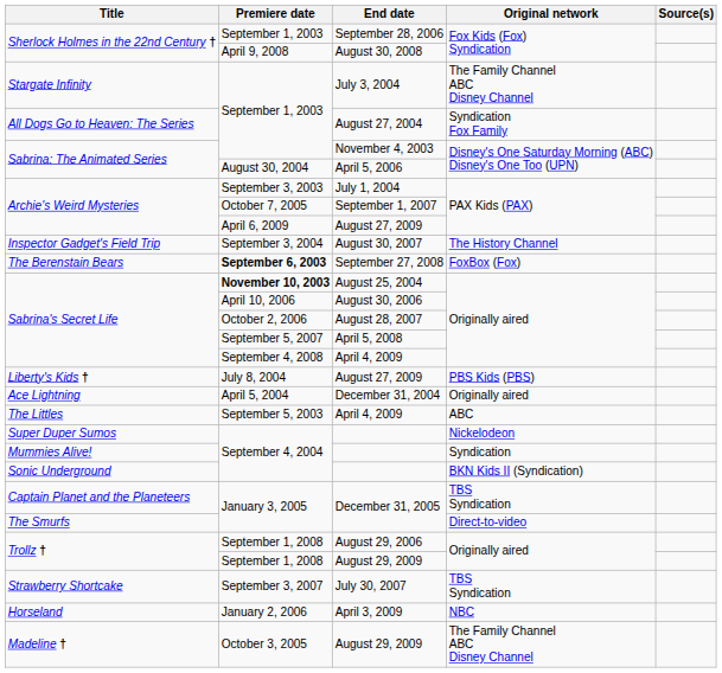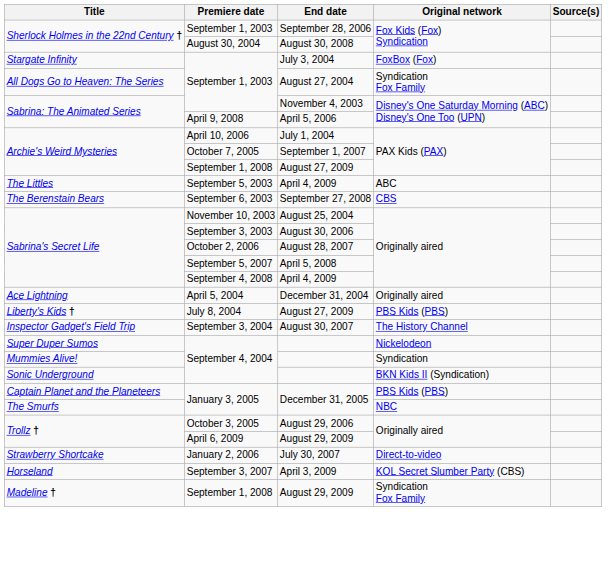 <table class="wikitable sortable">
 <tr>
 <th>Title</th>
 <th>Premiere date</th>
 <th>End date</th>
 <th>Original network</th>
 <th>Source(s)</th>
 </tr>
 <tr>
 <td rowspan=2><em><a href='#'>Sherlock Holmes in the 22nd Century</a></em> <strong>†</strong></td>
 <td>September 1, 2003</td>
 <td>September 28, 2006</td>
 <td rowspan=2><a href='#'>Fox Kids</a> (<a href='#'>Fox</a>)<br><a href='#'>Syndication</a></td>
 <td></td>
 </tr>
 <tr>
-<td>April 9, 2008</td>
+<td>August 30, 2004</td>
 <td>August 30, 2008</td>
 <td></td>
 </tr>
 <tr>
 <td><em><a href='#'>Stargate Infinity</a></em></td>
 <td rowspan=3>September 1, 2003</td>
 <td>July 3, 2004</td>
-<td>The Family Channel<br>ABC<br><a href='#'>Disney Channel</a></td>
+<td><a href='#'>FoxBox</a> (<a href='#'>Fox</a>)</td>
 <td></td>
 </tr>
 <tr>
 <td><em><a href='#'>All Dogs Go to Heaven: The Series</a></em></td>
 <td>August 27, 2004</td>
 <td>Syndication<br><a href='#'>Fox Family</a></td>
 <td></td>
 </tr>
 <tr>
 <td rowspan=2><em><a href='#'>Sabrina: The Animated Series</a></em></td>
 <td>November 4, 2003</td>
 <td rowspan=2><a href='#'>Disney's One Saturday Morning</a> (<a href='#'>ABC</a>)<br><a href='#'>Disney's One Too</a> (<a href='#'>UPN</a>)</td>
 <td></td>
 </tr>
 <tr>
-<td>August 30, 2004</td>
+<td>April 9, 2008</td>
 <td>April 5, 2006</td>
 <td></td>
 </tr>
 <tr>
 <td rowspan=3><em><a href='#'>Archie's Weird Mysteries</a></em></td>
-<td>September 3, 2003</td>
+<td>April 10, 2006</td>
 <td>July 1, 2004</td>
 <td rowspan=3>PAX Kids (<a href='#'>PAX</a>)</td>
 <td></td>
 </tr>
 <tr>
 <td>October 7, 2005</td>
 <td>September 1, 2007</td>
 <td></td>
 </tr>
 <tr>
-<td>April 6, 2009</td>
+<td>September 1, 2008</td>
 <td>August 27, 2009</td>
 <td></td>
 </tr>
 <tr>
-<td><em><a href='#'>Inspector Gadget's Field Trip</a></em></td>
-<td>September 3, 2004</td>
-<td>August 30, 2007</td>
-<td><a href='#'>The History Channel</a></td>
+<td><em><a href='#'>The Littles</a></em></td>
+<td>September 5, 2003</td>
+<td>April 4, 2009</td>
+<td>ABC</td>
 <td></td>
 </tr>
 <tr>
 <td><em><a href='#'>The Berenstain Bears</a></em></td>
-<td><strong>September 6, 2003</strong></td>
+<td>September 6, 2003</td>
 <td>September 27, 2008</td>
-<td><a href='#'>FoxBox</a> (<a href='#'>Fox</a>)</td>
+<td><a href='#'>CBS</a></td>
 <td></td>
 </tr>
 <tr>
 <td rowspan=5><em><a href='#'>Sabrina's Secret Life</a></em></td>
-<td><strong>November 10, 2003</strong></td>
+<td>November 10, 2003</td>
 <td>August 25, 2004</td>
 <td rowspan=5>Originally aired</td>
 <td></td>
 </tr>
 <tr>
-<td>April 10, 2006</td>
+<td>September 3, 2003</td>
 <td>August 30, 2006</td>
 <td></td>
 </tr>
 <tr>
 <td>October 2, 2006</td>
 <td>August 28, 2007</td>
 <td></td>
 </tr>
 <tr>
 <td>September 5, 2007</td>
 <td>April 5, 2008</td>
 <td></td>
 </tr>
 <tr>
 <td>September 4, 2008</td>
 <td>April 4, 2009</td>
 <td></td>
 </tr>
 <tr>
+<td><em><a href='#'>Ace Lightning</a></em></td>
+<td>April 5, 2004</td>
+<td>December 31, 2004</td>
+<td>Originally aired</td>
+<td></td>
+</tr>
+<tr>
 <td><em><a href='#'>Liberty's Kids</a></em> <strong>†</strong></td>
 <td>July 8, 2004</td>
 <td>August 27, 2009</td>
 <td><a href='#'>PBS Kids</a> (<a href='#'>PBS</a>)</td>
 <td></td>
 </tr>
 <tr>
-<td><em><a href='#'>Ace Lightning</a></em></td>
-<td>April 5, 2004</td>
-<td>December 31, 2004</td>
-<td>Originally aired</td>
-<td></td>
-</tr>
-<tr>
-<td><em><a href='#'>The Littles</a></em></td>
-<td>September 5, 2003</td>
-<td>April 4, 2009</td>
-<td>ABC</td>
+<td><em><a href='#'>Inspector Gadget's Field Trip</a></em></td>
+<td>September 3, 2004</td>
+<td>August 30, 2007</td>
+<td><a href='#'>The History Channel</a></td>
 <td></td>
 </tr>
 <tr>
 <td><em><a href='#'>Super Duper Sumos</a></em></td>
 <td rowspan=3>September 4, 2004</td>
 <td></td>
 <td><a href='#'>Nickelodeon</a></td>
 </tr>
 <tr>
 <td><em><a href='#'>Mummies Alive!</a></em></td>
 <td></td>
 <td>Syndication</td>
 <td></td>
 </tr>
 <tr>
 <td><em><a href='#'>Sonic Underground</a></em></td>
 <td></td>
 <td><a href='#'>BKN Kids II</a> (Syndication)</td>
 <td></td>
 </tr>
 <tr>
 <td><em><a href='#'>Captain Planet and the Planeteers</a></em></td>
 <td rowspan=2>January 3, 2005</td>
 <td rowspan=2>December 31, 2005</td>
-<td><a href='#'>TBS</a><br>Syndication</td>
+<td><a href='#'>PBS Kids</a> (<a href='#'>PBS</a>)</td>
 <td></td>
 </tr>
 <tr>
 <td><em><a href='#'>The Smurfs</a></em></td>
-<td><a href='#'>Direct-to-video</a></td>
+<td><a href='#'>NBC</a></td>
 <td></td>
 </tr>
 <tr>
 <td rowspan=2><em><a href='#'>Trollz</a></em> <strong>†</strong></td>
-<td>September 1, 2008</td>
+<td>October 3, 2005</td>
 <td>August 29, 2006</td>
 <td rowspan=2>Originally aired</td>
 <td></td>
 </tr>
 <tr>
-<td>September 1, 2008</td>
+<td>April 6, 2009</td>
 <td>August 29, 2009</td>
 <td></td>
 </tr>
 <tr>
 <td><em><a href='#'>Strawberry Shortcake</a></em></td>
-<td>September 3, 2007</td>
+<td>January 2, 2006</td>
 <td>July 30, 2007</td>
-<td><a href='#'>TBS</a><br>Syndication</td>
+<td><a href='#'>Direct-to-video</a></td>
 <td></td>
 </tr>
 <tr>
 <td><em><a href='#'>Horseland</a></em></td>
-<td>January 2, 2006</td>
+<td>September 3, 2007</td>
 <td>April 3, 2009</td>
-<td><a href='#'>NBC</a></td>
+<td><a href='#'>KOL Secret Slumber Party</a> (CBS)</td>
 <td></td>
 </tr>
 <tr>
 <td><em><a href='#'>Madeline</a></em> <strong>†</strong></td>
-<td>October 3, 2005</td>
+<td>September 1, 2008</td>
 <td>August 29, 2009</td>
-<td>The Family Channel<br>ABC<br><a href='#'>Disney Channel</a></td>
+<td>Syndication<br><a href='#'>Fox Family</a></td>
 <td></td>
 </tr>
 </table>
